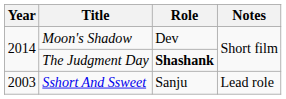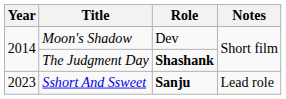 <table class="wikitable">
 <tr>
 <th>Year</th>
 <th>Title</th>
 <th>Role</th>
 <th>Notes</th>
 </tr>
 <tr>
 <td rowspan="2">2014</td>
 <td><em>Moon's Shadow</em></td>
 <td>Dev</td>
 <td rowspan="2">Short film</td>
 </tr>
 <tr>
 <td><em>The Judgment Day</em></td>
 <td><strong>Shashank</strong></td>
 </tr>
 <tr>
-<td>2003</td>
+<td>2023</td>
 <td><em><a href='#'>Sshort And Ssweet</a></em></td>
-<td>Sanju</td>
+<td><strong>Sanju</strong></td>
 <td>Lead role</td>
 </tr>
 </table>
